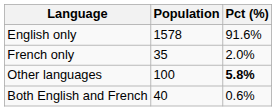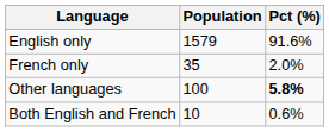 <table class="wikitable">
 <tr>
 <th>Language</th>
 <th>Population</th>
 <th>Pct (%)</th>
 </tr>
 <tr>
 <td>English only</td>
-<td>1578</td>
+<td>1579</td>
 <td>91.6%</td>
 </tr>
 <tr>
 <td>French only</td>
 <td>35</td>
 <td>2.0%</td>
 </tr>
 <tr>
 <td>Other languages</td>
 <td>100</td>
 <td><strong>5.8%</strong></td>
 </tr>
 <tr>
 <td>Both English and French</td>
-<td>40</td>
+<td>10</td>
 <td>0.6%</td>
 </tr>
 </table>
